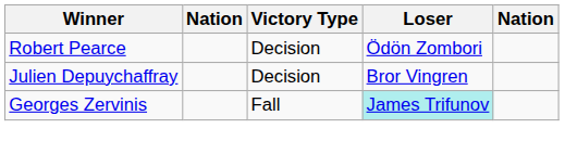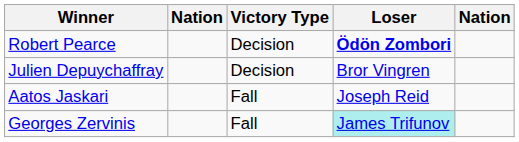 <table class="wikitable sortable" style="text-align:left;">
 <tr>
 <th>Winner</th>
 <th>Nation</th>
 <th>Victory Type</th>
 <th>Loser</th>
 <th>Nation</th>
 </tr>
 <tr>
 <td><a href='#'>Robert Pearce</a></td>
 <td></td>
 <td>Decision</td>
-<td><a href='#'>Ödön Zombori</a></td>
+<td><strong><a href='#'>Ödön Zombori</a></strong></td>
 <td></td>
 </tr>
 <tr>
 <td><a href='#'>Julien Depuychaffray</a></td>
 <td></td>
 <td>Decision</td>
 <td><a href='#'>Bror Vingren</a></td>
 <td></td>
 </tr>
 <tr>
+<td><a href='#'>Aatos Jaskari</a></td>
+<td></td>
+<td>Fall</td>
+<td><a href='#'>Joseph Reid</a></td>
+<td></td>
+</tr>
+<tr>
 <td><a href='#'>Georges Zervinis</a></td>
 <td></td>
 <td>Fall</td>
 <td style="background: paleturquoise;"><a href='#'>James Trifunov</a></td>
 <td></td>
 </tr>
 </table>
